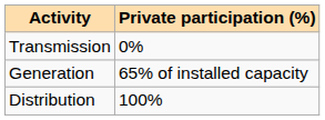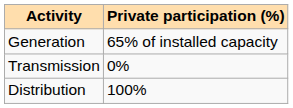 <table class="wikitable">
 <tr>
 <th !align="center" style="background-color:#ffdead;">Activity</th>
 <th !align="center" style="background-color:#ffdead;">Private participation (%)</th>
 </tr>
 <tr>
+<td>Generation</td>
+<td>65% of installed capacity</td>
+</tr>
+<tr>
 <td>Transmission</td>
 <td>0%</td>
-</tr>
-<tr>
-<td>Generation</td>
-<td>65% of installed capacity</td>
 </tr>
 <tr>
 <td>Distribution</td>
 <td>100%</td>
 </tr>
 </table>
